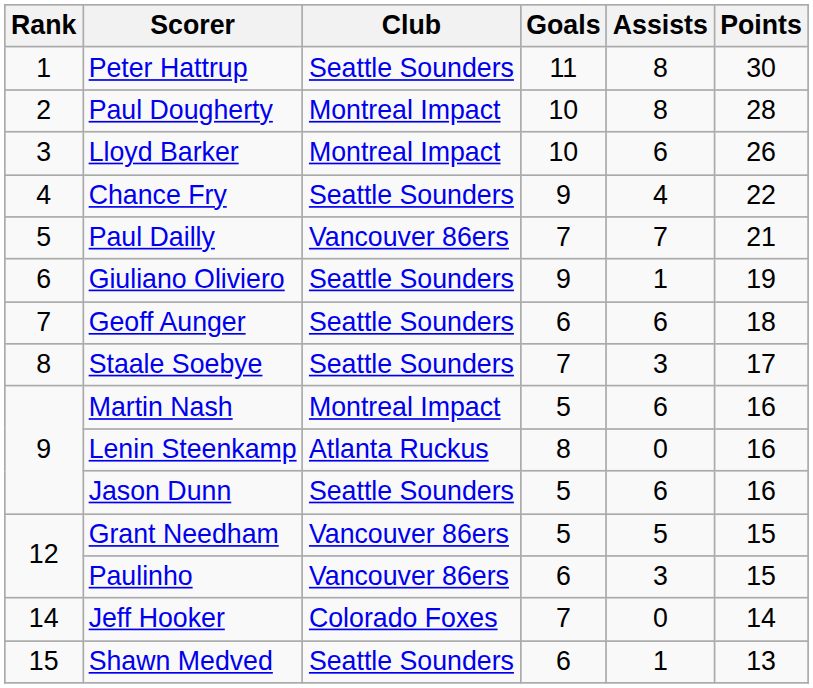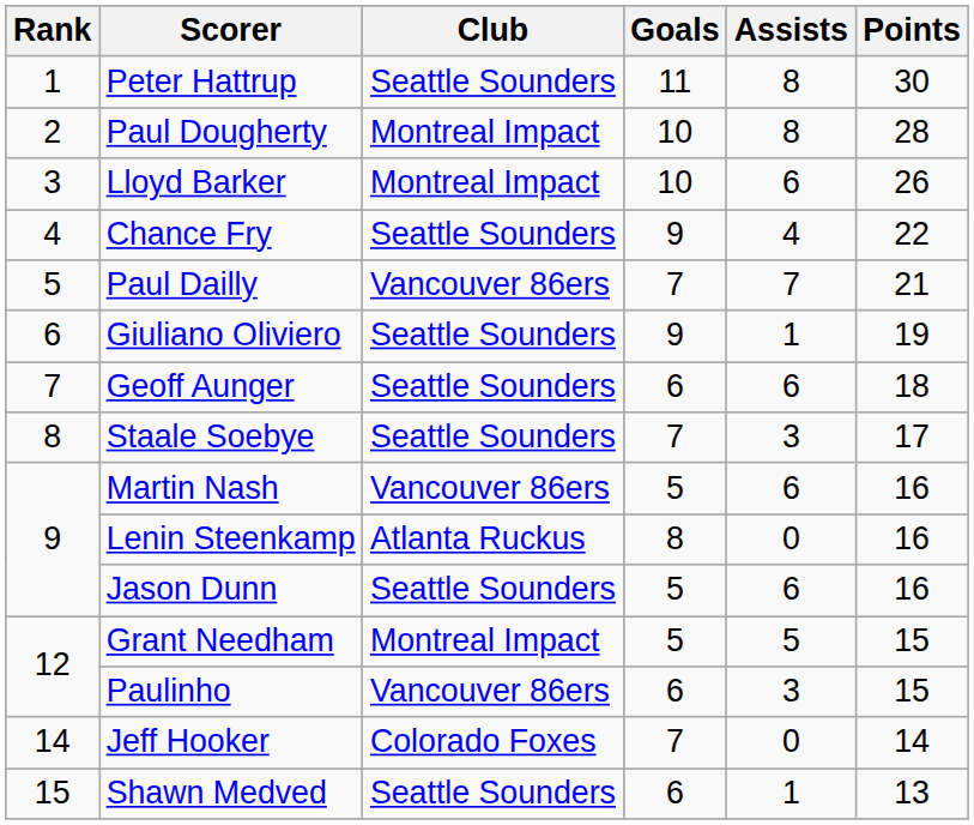 <table class="wikitable">
 <tr>
 <th>Rank</th>
 <th>Scorer</th>
 <th>Club</th>
 <th>Goals</th>
 <th>Assists</th>
 <th>Points</th>
 </tr>
 <tr>
 <td align=center>1</td>
 <td><a href='#'>Peter Hattrup</a></td>
 <td><a href='#'>Seattle Sounders</a></td>
 <td align=center>11</td>
 <td align=center>8</td>
 <td align=center>30</td>
 </tr>
 <tr>
 <td align=center>2</td>
 <td><a href='#'>Paul Dougherty</a></td>
 <td><a href='#'>Montreal Impact</a></td>
 <td align=center>10</td>
 <td align=center>8</td>
 <td align=center>28</td>
 </tr>
 <tr>
 <td align=center>3</td>
 <td><a href='#'>Lloyd Barker</a></td>
 <td><a href='#'>Montreal Impact</a></td>
 <td align=center>10</td>
 <td align=center>6</td>
 <td align=center>26</td>
 </tr>
 <tr>
 <td align=center>4</td>
 <td><a href='#'>Chance Fry</a></td>
 <td><a href='#'>Seattle Sounders</a></td>
 <td align=center>9</td>
 <td align=center>4</td>
 <td align=center>22</td>
 </tr>
 <tr>
 <td align=center>5</td>
 <td><a href='#'>Paul Dailly</a></td>
 <td><a href='#'>Vancouver 86ers</a></td>
 <td align=center>7</td>
 <td align=center>7</td>
 <td align=center>21</td>
 </tr>
 <tr>
 <td align=center>6</td>
 <td><a href='#'>Giuliano Oliviero</a></td>
 <td><a href='#'>Seattle Sounders</a></td>
 <td align=center>9</td>
 <td align=center>1</td>
 <td align=center>19</td>
 </tr>
 <tr>
 <td align=center>7</td>
 <td><a href='#'>Geoff Aunger</a></td>
 <td><a href='#'>Seattle Sounders</a></td>
 <td align=center>6</td>
 <td align=center>6</td>
 <td align=center>18</td>
 </tr>
 <tr>
 <td align=center>8</td>
 <td><a href='#'>Staale Soebye</a></td>
 <td><a href='#'>Seattle Sounders</a></td>
 <td align=center>7</td>
 <td align=center>3</td>
 <td align=center>17</td>
 </tr>
 <tr>
 <td rowspan=3 align=center>9</td>
 <td><a href='#'>Martin Nash</a></td>
-<td><a href='#'>Montreal Impact</a></td>
+<td><a href='#'>Vancouver 86ers</a></td>
 <td align=center>5</td>
 <td align=center>6</td>
 <td align=center>16</td>
 </tr>
 <tr>
 <td><a href='#'>Lenin Steenkamp</a></td>
 <td><a href='#'>Atlanta Ruckus</a></td>
 <td align=center>8</td>
 <td align=center>0</td>
 <td align=center>16</td>
 </tr>
 <tr>
 <td><a href='#'>Jason Dunn</a></td>
 <td><a href='#'>Seattle Sounders</a></td>
 <td align=center>5</td>
 <td align=center>6</td>
 <td align=center>16</td>
 </tr>
 <tr>
 <td rowspan=2 align=center>12</td>
 <td><a href='#'>Grant Needham</a></td>
-<td><a href='#'>Vancouver 86ers</a></td>
+<td><a href='#'>Montreal Impact</a></td>
 <td align=center>5</td>
 <td align=center>5</td>
 <td align=center>15</td>
 </tr>
 <tr>
 <td><a href='#'>Paulinho</a></td>
 <td><a href='#'>Vancouver 86ers</a></td>
 <td align=center>6</td>
 <td align=center>3</td>
 <td align=center>15</td>
 </tr>
 <tr>
 <td align=center>14</td>
 <td><a href='#'>Jeff Hooker</a></td>
 <td><a href='#'>Colorado Foxes</a></td>
 <td align=center>7</td>
 <td align=center>0</td>
 <td align=center>14</td>
 </tr>
 <tr>
 <td align=center>15</td>
 <td><a href='#'>Shawn Medved</a></td>
 <td><a href='#'>Seattle Sounders</a></td>
 <td align=center>6</td>
 <td align=center>1</td>
 <td align=center>13</td>
 </tr>
 </table>
